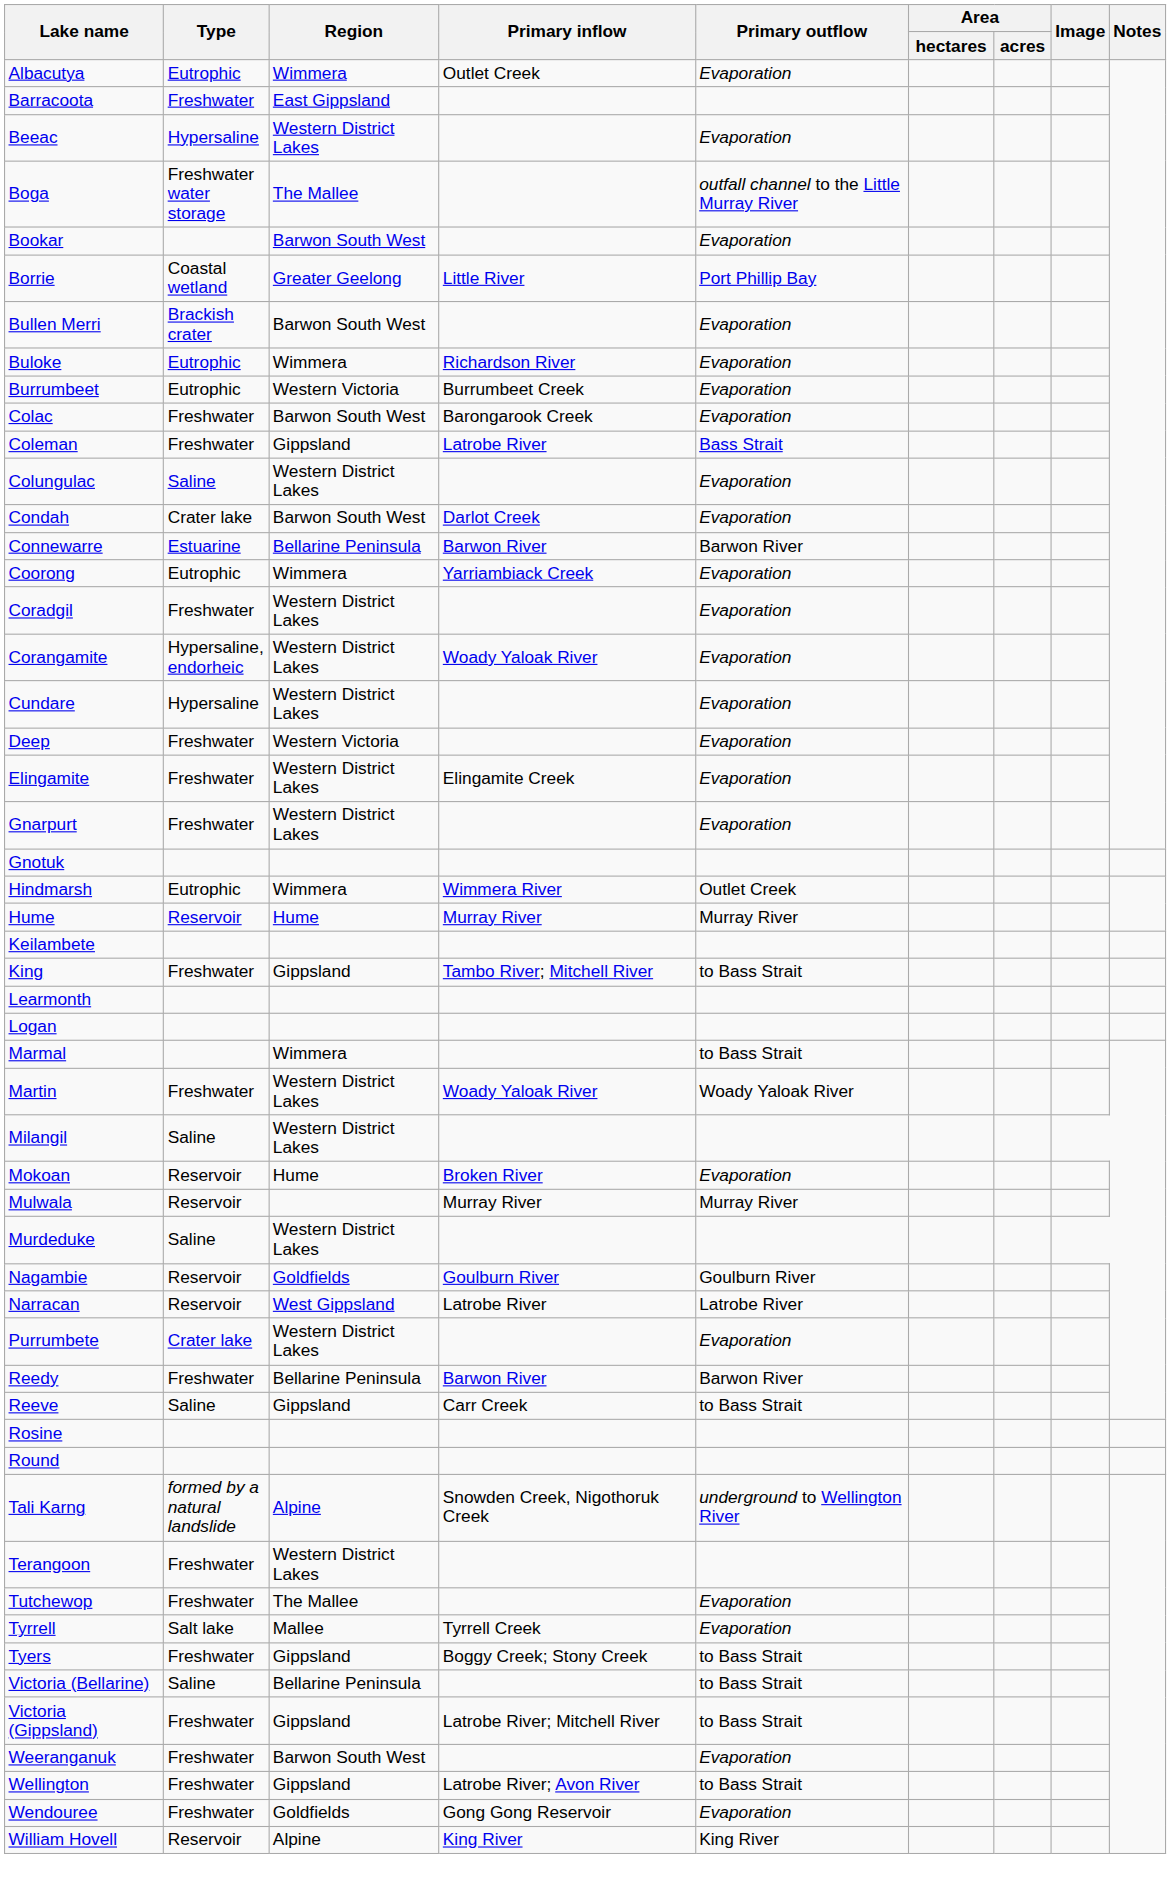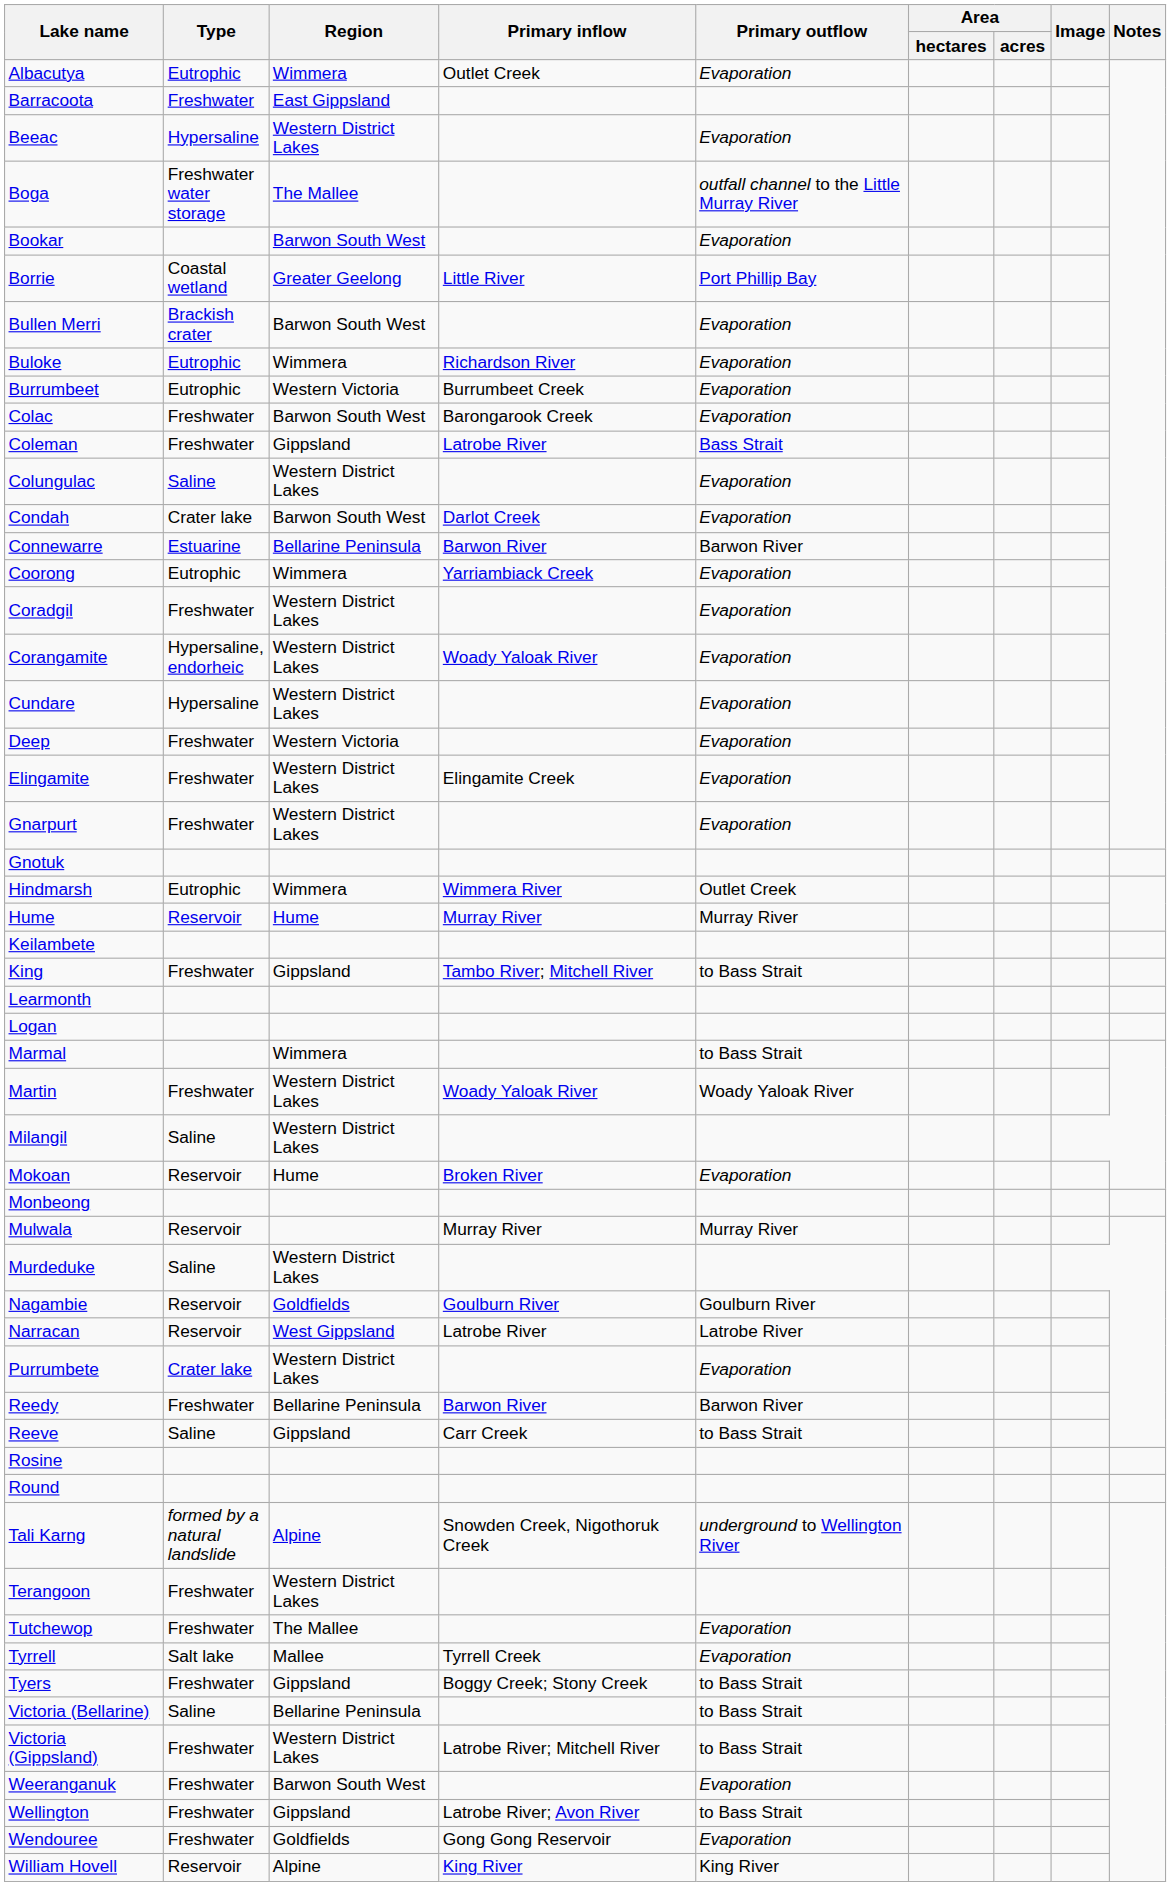 <table class="wikitable sortable">
 <tr>
 <th rowspan=2 width=140>Lake name</th>
 <th rowspan=2 width=90>Type</th>
 <th rowspan=2 width=150>Region</th>
 <th rowspan=2 width=230>Primary inflow</th>
 <th rowspan=2 width=190>Primary outflow</th>
 <th colspan=2 width=125>Area</th>
 <th rowspan=2>Image</th>
 <th rowspan=2 width=10>Notes</th>
 </tr>
 <tr>
 <th>hectares</th>
 <th>acres</th>
 </tr>
 <tr>
 <td><a href='#'>Albacutya</a></td>
 <td><a href='#'>Eutrophic</a></td>
 <td><a href='#'>Wimmera</a></td>
 <td>Outlet Creek</td>
 <td><em>Evaporation</em></td>
 <td></td>
 <td></td>
 <td></td>
 </tr>
 <tr>
 <td><a href='#'>Barracoota</a></td>
 <td><a href='#'>Freshwater</a></td>
 <td><a href='#'>East Gippsland</a></td>
 <td></td>
 <td></td>
 <td></td>
 <td></td>
 <td></td>
 </tr>
 <tr>
 <td><a href='#'>Beeac</a></td>
 <td><a href='#'>Hypersaline</a></td>
 <td><a href='#'>Western District Lakes</a></td>
 <td></td>
 <td><em>Evaporation</em></td>
 <td></td>
 <td></td>
 <td></td>
 </tr>
 <tr>
 <td><a href='#'>Boga</a></td>
 <td>Freshwater <a href='#'>water storage</a></td>
 <td><a href='#'>The Mallee</a></td>
 <td></td>
 <td><em>outfall channel</em> to the <a href='#'>Little Murray River</a></td>
 <td></td>
 <td></td>
 <td></td>
 </tr>
 <tr>
 <td><a href='#'>Bookar</a></td>
 <td></td>
 <td><a href='#'>Barwon South West</a></td>
 <td></td>
 <td><em>Evaporation</em></td>
 <td></td>
 <td></td>
 <td></td>
 </tr>
 <tr>
 <td><a href='#'>Borrie</a></td>
 <td>Coastal <a href='#'>wetland</a></td>
 <td><a href='#'>Greater Geelong</a></td>
 <td><a href='#'>Little River</a></td>
 <td><a href='#'>Port Phillip Bay</a></td>
 <td></td>
 <td></td>
 <td></td>
 </tr>
 <tr>
 <td><a href='#'>Bullen Merri</a></td>
 <td><a href='#'>Brackish</a> <a href='#'>crater</a></td>
 <td>Barwon South West</td>
 <td></td>
 <td><em>Evaporation</em></td>
 <td></td>
 <td></td>
 <td></td>
 </tr>
 <tr>
 <td><a href='#'>Buloke</a></td>
 <td><a href='#'>Eutrophic</a></td>
 <td>Wimmera</td>
 <td><a href='#'>Richardson River</a></td>
 <td><em>Evaporation</em></td>
 <td></td>
 <td></td>
 <td></td>
 </tr>
 <tr>
 <td><a href='#'>Burrumbeet</a></td>
 <td>Eutrophic</td>
 <td>Western Victoria</td>
 <td>Burrumbeet Creek</td>
 <td><em>Evaporation</em></td>
 <td></td>
 <td></td>
 <td></td>
 </tr>
 <tr>
 <td><a href='#'>Colac</a></td>
 <td>Freshwater</td>
 <td>Barwon South West</td>
 <td>Barongarook Creek</td>
 <td><em>Evaporation</em></td>
 <td></td>
 <td></td>
 <td></td>
 </tr>
 <tr>
 <td><a href='#'>Coleman</a></td>
 <td>Freshwater</td>
 <td>Gippsland</td>
 <td><a href='#'>Latrobe River</a></td>
 <td><a href='#'>Bass Strait</a></td>
 <td></td>
 <td></td>
 <td></td>
 </tr>
 <tr>
 <td><a href='#'>Colungulac</a></td>
 <td><a href='#'>Saline</a></td>
 <td>Western District Lakes</td>
 <td></td>
 <td><em>Evaporation</em></td>
 <td></td>
 <td></td>
 <td></td>
 </tr>
 <tr>
 <td><a href='#'>Condah</a></td>
 <td>Crater lake</td>
 <td>Barwon South West</td>
 <td><a href='#'>Darlot Creek</a></td>
 <td><em>Evaporation</em></td>
 <td></td>
 <td></td>
 <td></td>
 </tr>
 <tr>
 <td><a href='#'>Connewarre</a></td>
 <td><a href='#'>Estuarine</a></td>
 <td><a href='#'>Bellarine Peninsula</a></td>
 <td><a href='#'>Barwon River</a></td>
 <td>Barwon River</td>
 <td></td>
 <td></td>
 <td></td>
 </tr>
 <tr>
 <td><a href='#'>Coorong</a></td>
 <td>Eutrophic</td>
 <td>Wimmera</td>
 <td><a href='#'>Yarriambiack Creek</a></td>
 <td><em>Evaporation</em></td>
 <td></td>
 <td></td>
 <td></td>
 </tr>
 <tr>
 <td><a href='#'>Coradgil</a></td>
 <td>Freshwater</td>
 <td>Western District Lakes</td>
 <td></td>
 <td><em>Evaporation</em></td>
 <td></td>
 <td></td>
 <td></td>
 </tr>
 <tr>
 <td><a href='#'>Corangamite</a></td>
 <td>Hypersaline, <a href='#'>endorheic</a></td>
 <td>Western District Lakes</td>
 <td><a href='#'>Woady Yaloak River</a></td>
 <td><em>Evaporation</em></td>
 <td></td>
 <td></td>
 <td></td>
 </tr>
 <tr>
 <td><a href='#'>Cundare</a></td>
 <td>Hypersaline</td>
 <td>Western District Lakes</td>
 <td></td>
 <td><em>Evaporation</em></td>
 <td></td>
 <td></td>
 <td></td>
 </tr>
 <tr>
 <td><a href='#'>Deep</a></td>
 <td>Freshwater</td>
 <td>Western Victoria</td>
 <td></td>
 <td><em>Evaporation</em></td>
 <td></td>
 <td></td>
 <td></td>
 </tr>
 <tr>
 <td><a href='#'>Elingamite</a></td>
 <td>Freshwater</td>
 <td>Western District Lakes</td>
 <td>Elingamite Creek</td>
 <td><em>Evaporation</em></td>
 <td></td>
 <td></td>
 <td></td>
 </tr>
 <tr>
 <td><a href='#'>Gnarpurt</a></td>
 <td>Freshwater</td>
 <td>Western District Lakes</td>
 <td></td>
 <td><em>Evaporation</em></td>
 <td></td>
 <td></td>
 <td></td>
 </tr>
 <tr>
 <td><a href='#'>Gnotuk</a></td>
 <td></td>
 <td></td>
 <td></td>
 <td></td>
 <td></td>
 <td></td>
 <td></td>
 <td></td>
 </tr>
 <tr>
 <td><a href='#'>Hindmarsh</a></td>
 <td>Eutrophic</td>
 <td>Wimmera</td>
 <td><a href='#'>Wimmera River</a></td>
 <td>Outlet Creek</td>
 <td></td>
 <td></td>
 <td></td>
 </tr>
 <tr>
 <td><a href='#'>Hume</a></td>
 <td><a href='#'>Reservoir</a></td>
 <td><a href='#'>Hume</a></td>
 <td><a href='#'>Murray River</a></td>
 <td>Murray River</td>
 <td></td>
 <td></td>
 <td></td>
 </tr>
 <tr>
 <td><a href='#'>Keilambete</a></td>
 <td></td>
 <td></td>
 <td></td>
 <td></td>
 <td></td>
 <td></td>
 <td></td>
 <td></td>
 </tr>
 <tr>
 <td><a href='#'>King</a></td>
 <td>Freshwater</td>
 <td>Gippsland</td>
 <td><a href='#'>Tambo River</a>; <a href='#'>Mitchell River</a></td>
 <td>to Bass Strait</td>
 <td></td>
 <td></td>
 <td></td>
 </tr>
 <tr>
 <td><a href='#'>Learmonth</a></td>
 <td></td>
 <td></td>
 <td></td>
 <td></td>
 <td></td>
 <td></td>
 <td></td>
 <td></td>
 </tr>
 <tr>
 <td><a href='#'>Logan</a></td>
 <td></td>
 <td></td>
 <td></td>
 <td></td>
 <td></td>
 <td></td>
 <td></td>
 <td></td>
 </tr>
 <tr>
 <td><a href='#'>Marmal</a></td>
 <td></td>
 <td>Wimmera</td>
 <td></td>
 <td>to Bass Strait</td>
 <td></td>
 <td></td>
 <td></td>
 </tr>
 <tr>
 <td><a href='#'>Martin</a></td>
 <td>Freshwater</td>
 <td>Western District Lakes</td>
 <td><a href='#'>Woady Yaloak River</a></td>
 <td>Woady Yaloak River</td>
 <td></td>
 <td></td>
 <td></td>
 </tr>
 <tr>
 <td><a href='#'>Milangil</a></td>
 <td>Saline</td>
 <td>Western District Lakes</td>
 <td></td>
 <td></td>
 <td></td>
 <td></td>
 </tr>
 <tr>
 <td><a href='#'>Mokoan</a></td>
 <td>Reservoir</td>
 <td>Hume</td>
 <td><a href='#'>Broken River</a></td>
 <td><em>Evaporation</em></td>
 <td></td>
 <td></td>
 <td></td>
 </tr>
 <tr>
+<td><a href='#'>Monbeong</a></td>
+<td></td>
+<td></td>
+<td></td>
+<td></td>
+<td></td>
+<td></td>
+<td></td>
+<td></td>
+</tr>
+<tr>
 <td><a href='#'>Mulwala</a></td>
 <td>Reservoir</td>
 <td></td>
 <td>Murray River</td>
 <td>Murray River</td>
 <td></td>
 <td></td>
 <td></td>
 </tr>
 <tr>
 <td><a href='#'>Murdeduke</a></td>
 <td>Saline</td>
 <td>Western District Lakes</td>
 <td></td>
 <td></td>
 <td></td>
 <td></td>
 </tr>
 <tr>
 <td><a href='#'>Nagambie</a></td>
 <td>Reservoir</td>
 <td><a href='#'>Goldfields</a></td>
 <td><a href='#'>Goulburn River</a></td>
 <td>Goulburn River</td>
 <td></td>
 <td></td>
 <td></td>
 </tr>
 <tr>
 <td><a href='#'>Narracan</a></td>
 <td>Reservoir</td>
 <td><a href='#'>West Gippsland</a></td>
 <td>Latrobe River</td>
 <td>Latrobe River</td>
 <td></td>
 <td></td>
 <td></td>
 </tr>
 <tr>
 <td><a href='#'>Purrumbete</a></td>
 <td><a href='#'>Crater lake</a></td>
 <td>Western District Lakes</td>
 <td></td>
 <td><em>Evaporation</em></td>
 <td></td>
 <td></td>
 <td></td>
 </tr>
 <tr>
 <td><a href='#'>Reedy</a></td>
 <td>Freshwater</td>
 <td>Bellarine Peninsula</td>
 <td><a href='#'>Barwon River</a></td>
 <td>Barwon River</td>
 <td></td>
 <td></td>
 <td></td>
 </tr>
 <tr>
 <td><a href='#'>Reeve</a></td>
 <td>Saline</td>
 <td>Gippsland</td>
 <td>Carr Creek</td>
 <td>to Bass Strait</td>
 <td></td>
 <td></td>
 <td></td>
 </tr>
 <tr>
 <td><a href='#'>Rosine</a></td>
 <td></td>
 <td></td>
 <td></td>
 <td></td>
 <td></td>
 <td></td>
 <td></td>
 <td></td>
 </tr>
 <tr>
 <td><a href='#'>Round</a></td>
 <td></td>
 <td></td>
 <td></td>
 <td></td>
 <td></td>
 <td></td>
 <td></td>
 <td></td>
 </tr>
 <tr>
 <td><a href='#'>Tali Karng</a></td>
 <td><em>formed by a natural landslide</em></td>
 <td><a href='#'>Alpine</a></td>
 <td>Snowden Creek, Nigothoruk Creek</td>
 <td><em>underground</em> to <a href='#'>Wellington River</a></td>
 <td></td>
 <td></td>
 <td></td>
 </tr>
 <tr>
 <td><a href='#'>Terangoon</a></td>
 <td>Freshwater</td>
 <td>Western District Lakes</td>
 <td></td>
 <td></td>
 <td></td>
 <td></td>
 <td></td>
 </tr>
 <tr>
 <td><a href='#'>Tutchewop</a></td>
 <td>Freshwater</td>
 <td>The Mallee</td>
 <td></td>
 <td><em>Evaporation</em></td>
 <td></td>
 <td></td>
 <td></td>
 </tr>
 <tr>
 <td><a href='#'>Tyrrell</a></td>
 <td>Salt lake</td>
 <td>Mallee</td>
 <td>Tyrrell Creek</td>
 <td><em>Evaporation</em></td>
 <td></td>
 <td></td>
 <td></td>
 </tr>
 <tr>
 <td><a href='#'>Tyers</a></td>
 <td>Freshwater</td>
 <td>Gippsland</td>
 <td>Boggy Creek; Stony Creek</td>
 <td>to Bass Strait</td>
 <td></td>
 <td></td>
 <td></td>
 </tr>
 <tr>
 <td><a href='#'>Victoria (Bellarine)</a></td>
 <td>Saline</td>
 <td>Bellarine Peninsula</td>
 <td></td>
 <td>to Bass Strait</td>
 <td></td>
 <td></td>
 <td></td>
 </tr>
 <tr>
 <td><a href='#'>Victoria (Gippsland)</a></td>
 <td>Freshwater</td>
-<td>Gippsland</td>
+<td>Western District Lakes</td>
 <td>Latrobe River; Mitchell River</td>
 <td>to Bass Strait</td>
 <td></td>
 <td></td>
 <td></td>
 </tr>
 <tr>
 <td><a href='#'>Weeranganuk</a></td>
 <td>Freshwater</td>
 <td>Barwon South West</td>
 <td></td>
 <td><em>Evaporation</em></td>
 <td></td>
 <td></td>
 <td></td>
 </tr>
 <tr>
 <td><a href='#'>Wellington</a></td>
 <td>Freshwater</td>
 <td>Gippsland</td>
 <td>Latrobe River; <a href='#'>Avon River</a></td>
 <td>to Bass Strait</td>
 <td></td>
 <td></td>
 <td></td>
 </tr>
 <tr>
 <td><a href='#'>Wendouree</a></td>
 <td>Freshwater</td>
 <td>Goldfields</td>
 <td>Gong Gong Reservoir</td>
 <td><em>Evaporation</em></td>
 <td></td>
 <td></td>
 <td></td>
 </tr>
 <tr>
 <td><a href='#'>William Hovell</a></td>
 <td>Reservoir</td>
 <td>Alpine</td>
 <td><a href='#'>King River</a></td>
 <td>King River</td>
 <td></td>
 <td></td>
 <td></td>
 </tr>
 </table>
